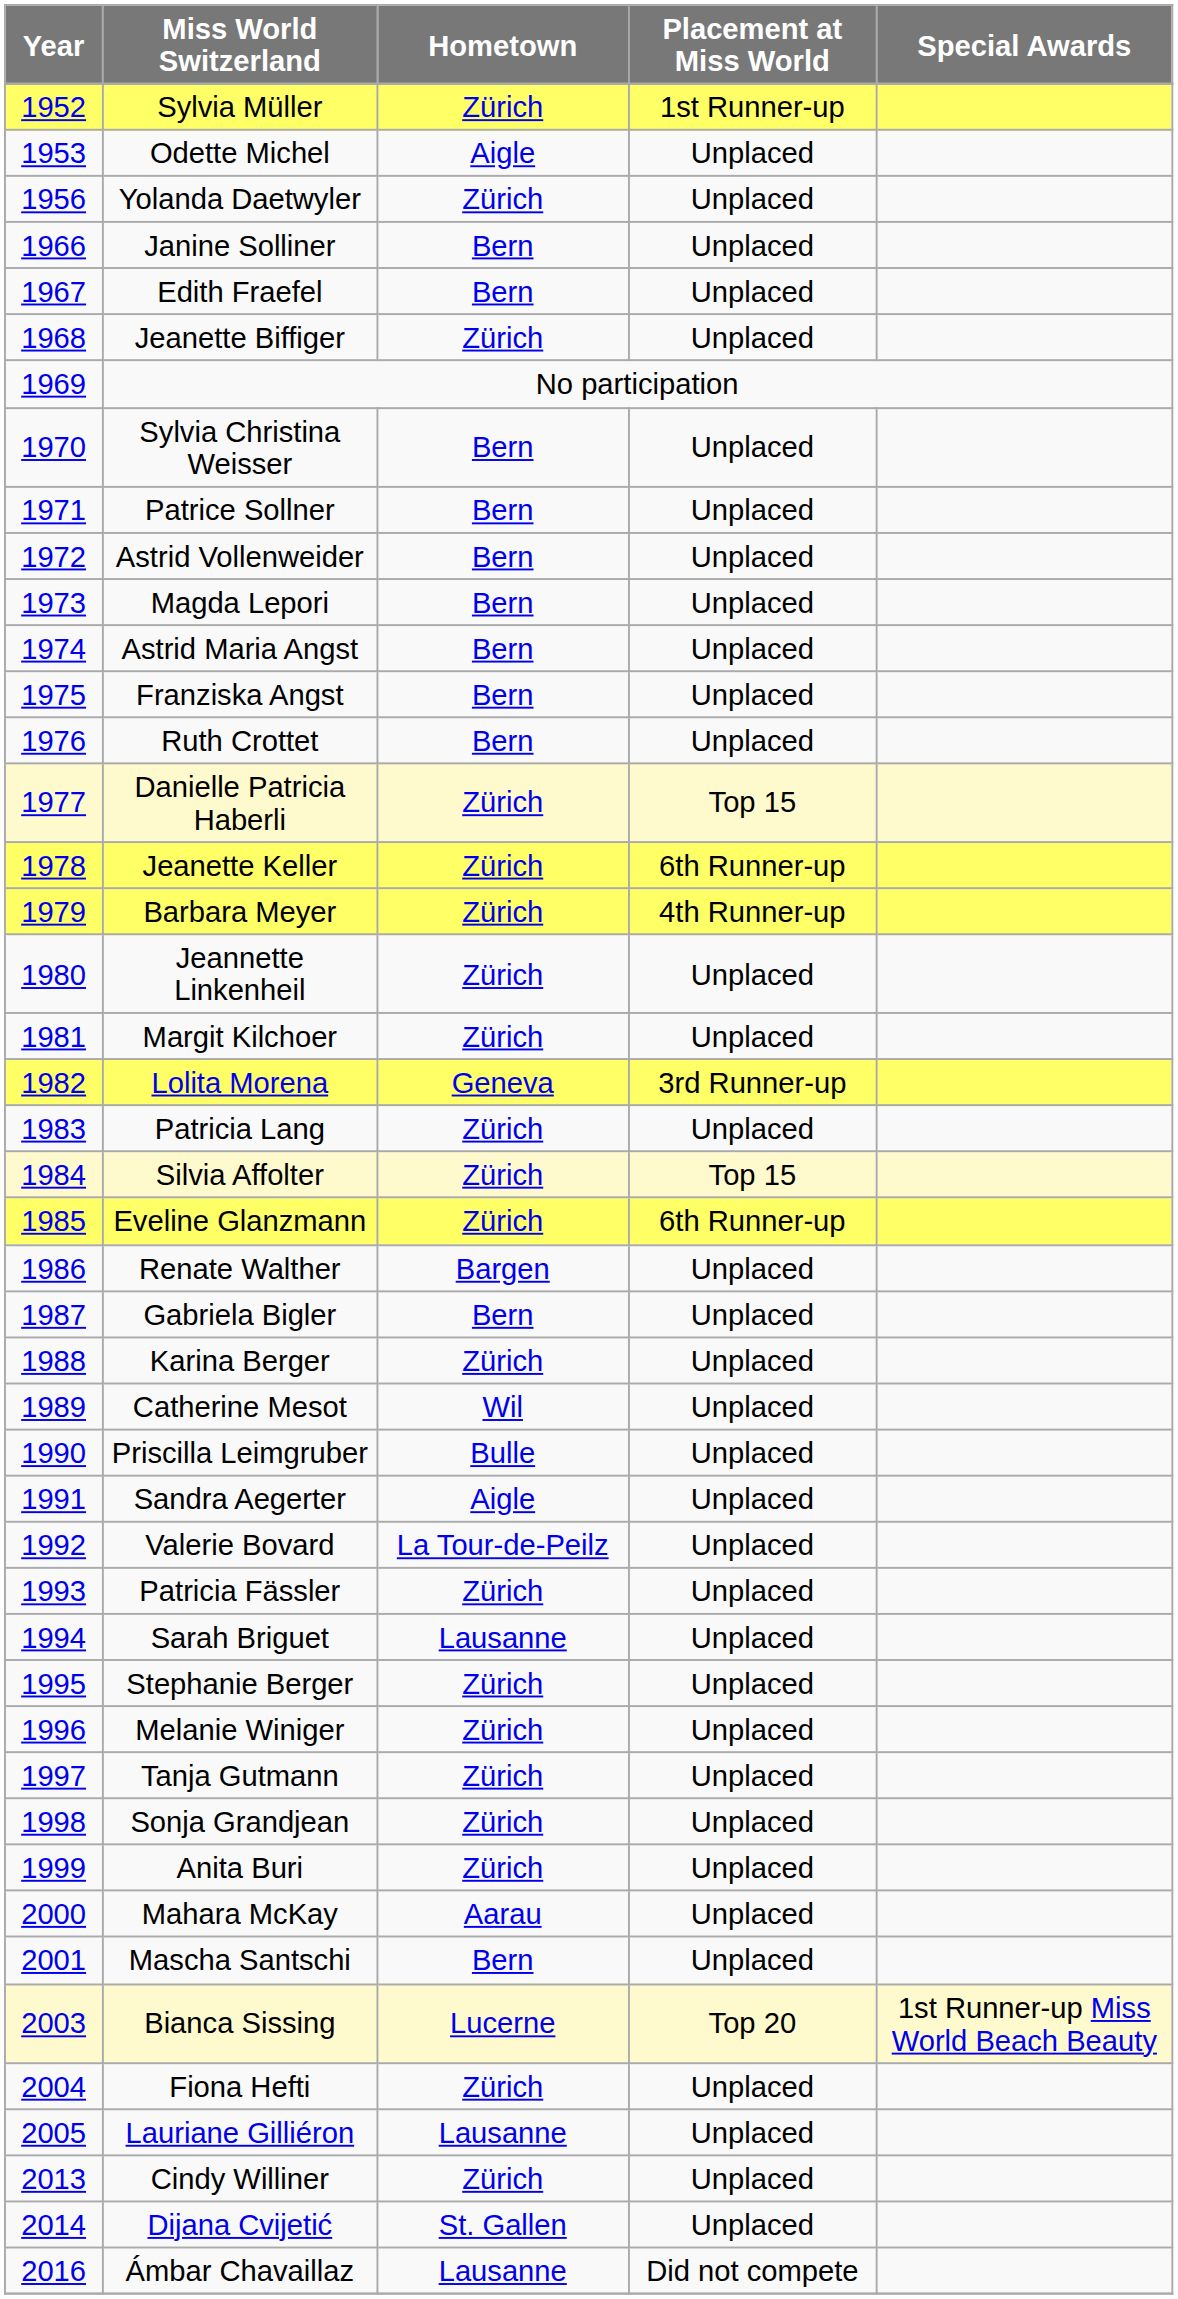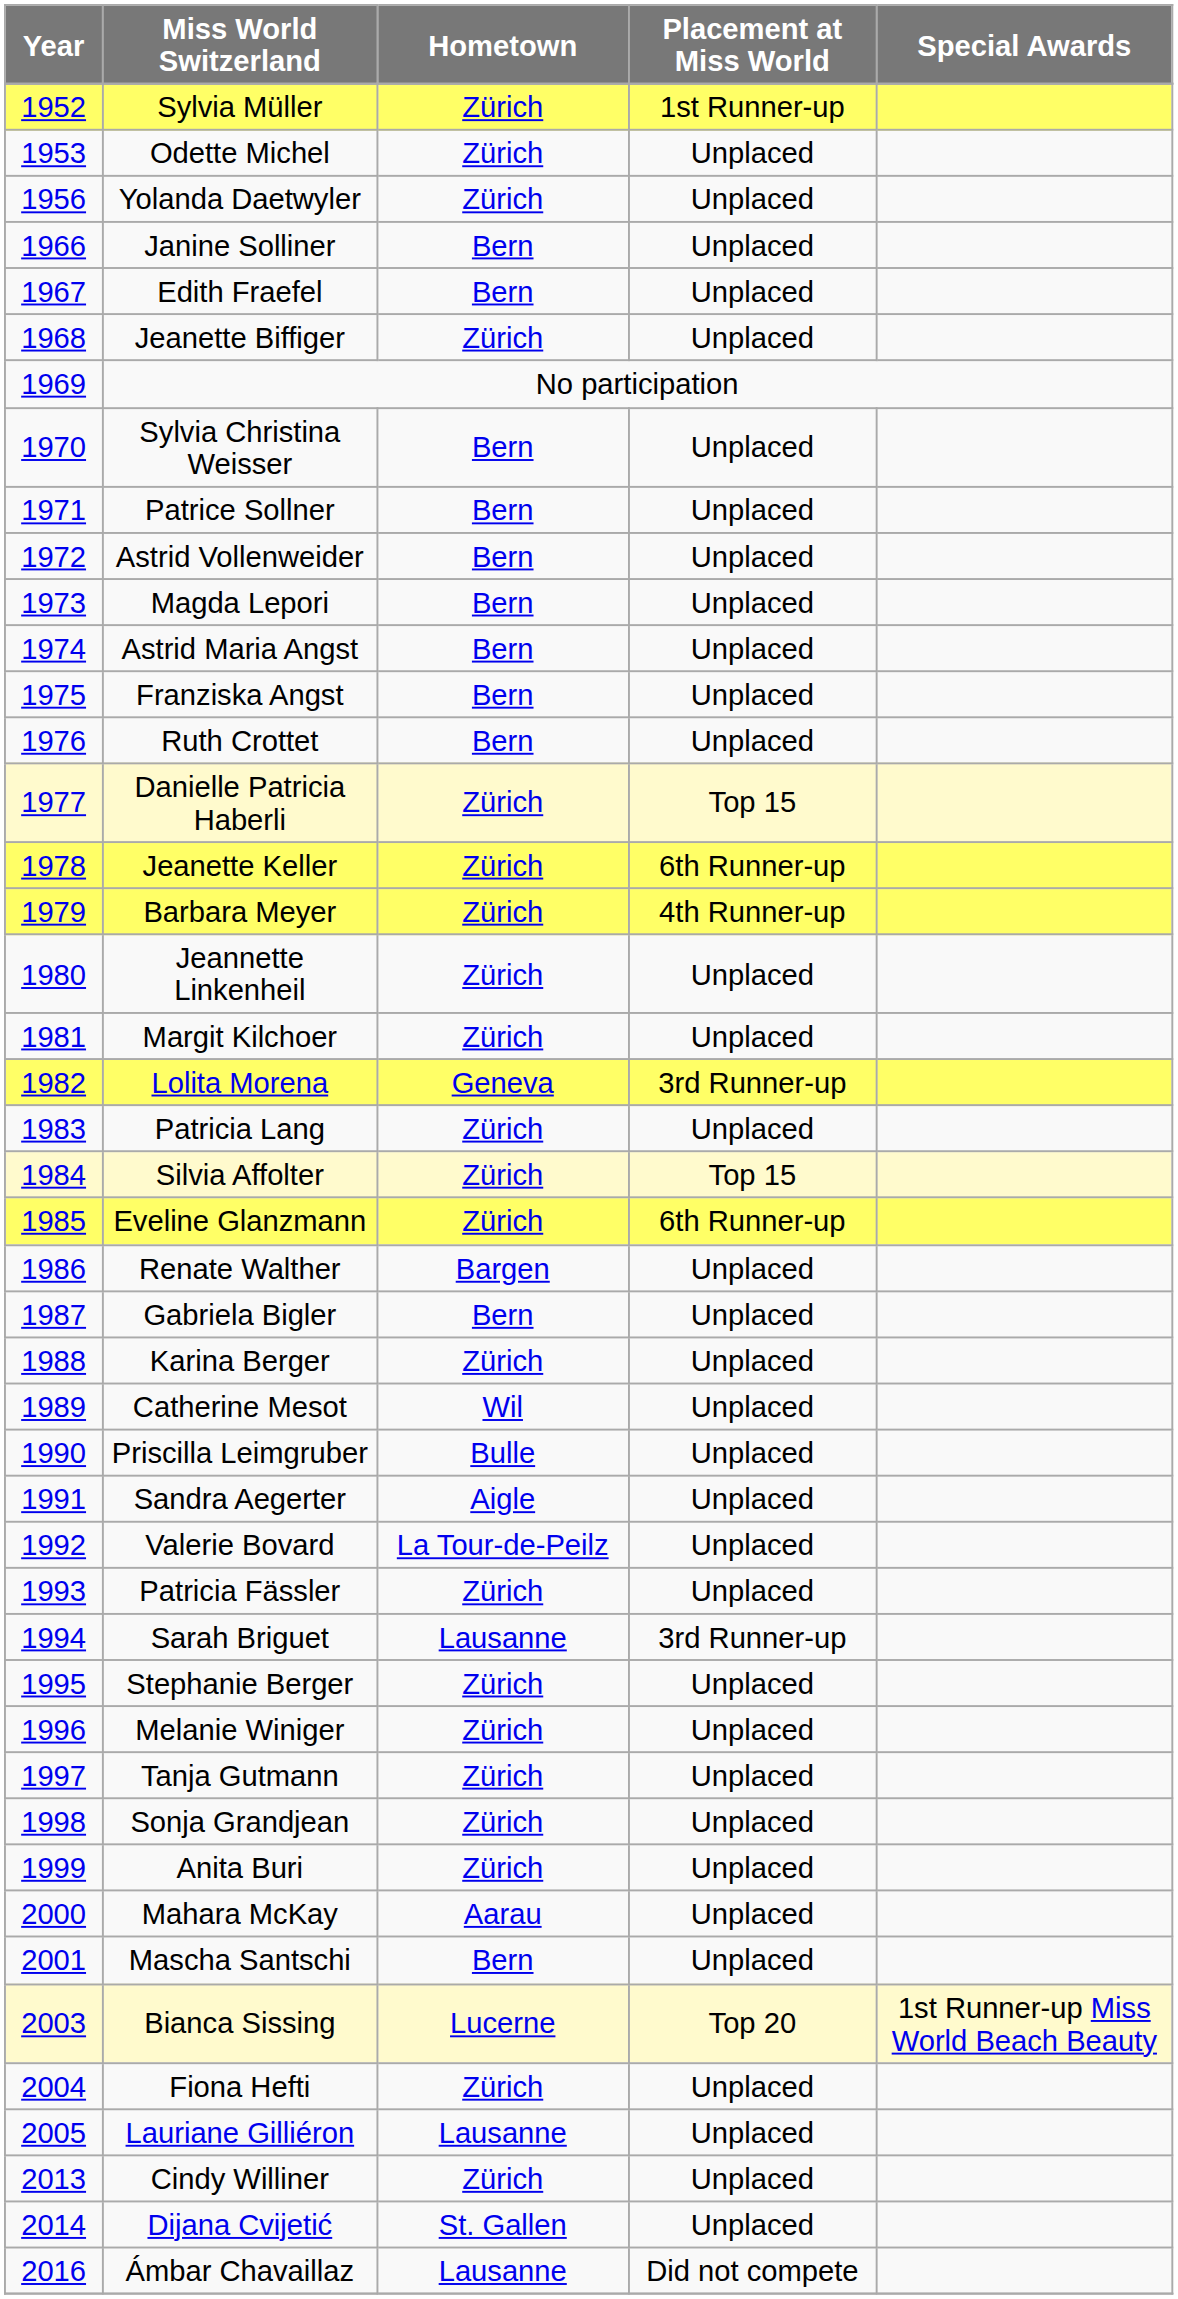 <table class="wikitable sortable" style="font-size: 95%; text-align:center">
 <tr>
 <th width="60" style="background-color:#787878;color:#FFFFFF;">Year</th>
 <th width="220" style="background-color:#787878;color:#FFFFFF;">Miss World Switzerland</th>
 <th width="200" style="background-color:#787878;color:#FFFFFF;">Hometown</th>
 <th width="200" style="background-color:#787878;color:#FFFFFF;">Placement at Miss World</th>
 <th width="300" style="background-color:#787878;color:#FFFFFF;">Special Awards</th>
 </tr>
 <tr>
 </tr>
 <tr style="background-color:#FFFF66;">
 <td><a href='#'>1952</a></td>
 <td>Sylvia Müller</td>
 <td><a href='#'>Zürich</a></td>
 <td>1st Runner-up</td>
 <td></td>
 </tr>
 <tr>
 <td><a href='#'>1953</a></td>
 <td>Odette Michel</td>
-<td><a href='#'>Aigle</a></td>
+<td><a href='#'>Zürich</a></td>
 <td>Unplaced</td>
 <td></td>
 </tr>
 <tr>
 <td><a href='#'>1956</a></td>
 <td>Yolanda Daetwyler</td>
 <td><a href='#'>Zürich</a></td>
 <td>Unplaced</td>
 <td></td>
 </tr>
 <tr>
 <td><a href='#'>1966</a></td>
 <td>Janine Solliner</td>
 <td><a href='#'>Bern</a></td>
 <td>Unplaced</td>
 <td></td>
 </tr>
 <tr>
 <td><a href='#'>1967</a></td>
 <td>Edith Fraefel</td>
 <td><a href='#'>Bern</a></td>
 <td>Unplaced</td>
 <td></td>
 </tr>
 <tr>
 <td><a href='#'>1968</a></td>
 <td>Jeanette Biffiger</td>
 <td><a href='#'>Zürich</a></td>
 <td>Unplaced</td>
 <td></td>
 </tr>
 <tr>
 <td><a href='#'>1969</a></td>
 <td colspan=4 align=center>No participation</td>
 </tr>
 <tr>
 <td><a href='#'>1970</a></td>
 <td>Sylvia Christina Weisser</td>
 <td><a href='#'>Bern</a></td>
 <td>Unplaced</td>
 <td></td>
 </tr>
 <tr>
 <td><a href='#'>1971</a></td>
 <td>Patrice Sollner</td>
 <td><a href='#'>Bern</a></td>
 <td>Unplaced</td>
 <td></td>
 </tr>
 <tr>
 <td><a href='#'>1972</a></td>
 <td>Astrid Vollenweider</td>
 <td><a href='#'>Bern</a></td>
 <td>Unplaced</td>
 <td></td>
 </tr>
 <tr>
 <td><a href='#'>1973</a></td>
 <td>Magda Lepori</td>
 <td><a href='#'>Bern</a></td>
 <td>Unplaced</td>
 <td></td>
 </tr>
 <tr>
 <td><a href='#'>1974</a></td>
 <td>Astrid Maria Angst</td>
 <td><a href='#'>Bern</a></td>
 <td>Unplaced</td>
 <td></td>
 </tr>
 <tr>
 <td><a href='#'>1975</a></td>
 <td>Franziska Angst</td>
 <td><a href='#'>Bern</a></td>
 <td>Unplaced</td>
 <td></td>
 </tr>
 <tr>
 <td><a href='#'>1976</a></td>
 <td>Ruth Crottet</td>
 <td><a href='#'>Bern</a></td>
 <td>Unplaced</td>
 <td></td>
 </tr>
 <tr style="background-color:#FFFACD;">
 <td><a href='#'>1977</a></td>
 <td>Danielle Patricia Haberli</td>
 <td><a href='#'>Zürich</a></td>
 <td>Top 15</td>
 <td></td>
 </tr>
 <tr style="background-color:#FFFF66;">
 <td><a href='#'>1978</a></td>
 <td>Jeanette Keller</td>
 <td><a href='#'>Zürich</a></td>
 <td>6th Runner-up</td>
 <td></td>
 </tr>
 <tr style="background-color:#FFFF66;">
 <td><a href='#'>1979</a></td>
 <td>Barbara Meyer</td>
 <td><a href='#'>Zürich</a></td>
 <td>4th Runner-up</td>
 <td></td>
 </tr>
 <tr>
 <td><a href='#'>1980</a></td>
 <td>Jeannette Linkenheil</td>
 <td><a href='#'>Zürich</a></td>
 <td>Unplaced</td>
 <td></td>
 </tr>
 <tr>
 <td><a href='#'>1981</a></td>
 <td>Margit Kilchoer</td>
 <td><a href='#'>Zürich</a></td>
 <td>Unplaced</td>
 <td></td>
 </tr>
 <tr style="background-color:#FFFF66;">
 <td><a href='#'>1982</a></td>
 <td><a href='#'>Lolita Morena</a></td>
 <td><a href='#'>Geneva</a></td>
 <td>3rd Runner-up</td>
 <td></td>
 </tr>
 <tr>
 <td><a href='#'>1983</a></td>
 <td>Patricia Lang</td>
 <td><a href='#'>Zürich</a></td>
 <td>Unplaced</td>
 <td></td>
 </tr>
 <tr style="background-color:#FFFACD;">
 <td><a href='#'>1984</a></td>
 <td>Silvia Affolter</td>
 <td><a href='#'>Zürich</a></td>
 <td>Top 15</td>
 <td></td>
 </tr>
 <tr style="background-color:#FFFF66;">
 <td><a href='#'>1985</a></td>
 <td>Eveline Glanzmann</td>
 <td><a href='#'>Zürich</a></td>
 <td>6th Runner-up</td>
 <td></td>
 </tr>
 <tr>
 <td><a href='#'>1986</a></td>
 <td>Renate Walther</td>
 <td><a href='#'>Bargen</a></td>
 <td>Unplaced</td>
 <td></td>
 </tr>
 <tr>
 <td><a href='#'>1987</a></td>
 <td>Gabriela Bigler</td>
 <td><a href='#'>Bern</a></td>
 <td>Unplaced</td>
 <td></td>
 </tr>
 <tr>
 <td><a href='#'>1988</a></td>
 <td>Karina Berger</td>
 <td><a href='#'>Zürich</a></td>
 <td>Unplaced</td>
 <td></td>
 </tr>
 <tr>
 <td><a href='#'>1989</a></td>
 <td>Catherine Mesot</td>
 <td><a href='#'>Wil</a></td>
 <td>Unplaced</td>
 <td></td>
 </tr>
 <tr>
 <td><a href='#'>1990</a></td>
 <td>Priscilla Leimgruber</td>
 <td><a href='#'>Bulle</a></td>
 <td>Unplaced</td>
 <td></td>
 </tr>
 <tr>
 <td><a href='#'>1991</a></td>
 <td>Sandra Aegerter</td>
 <td><a href='#'>Aigle</a></td>
 <td>Unplaced</td>
 <td></td>
 </tr>
 <tr>
 <td><a href='#'>1992</a></td>
 <td>Valerie Bovard</td>
 <td><a href='#'>La Tour-de-Peilz</a></td>
 <td>Unplaced</td>
 <td></td>
 </tr>
 <tr>
 <td><a href='#'>1993</a></td>
 <td>Patricia Fässler</td>
 <td><a href='#'>Zürich</a></td>
 <td>Unplaced</td>
 <td></td>
 </tr>
 <tr>
 <td><a href='#'>1994</a></td>
 <td>Sarah Briguet</td>
 <td><a href='#'>Lausanne</a></td>
-<td>Unplaced</td>
+<td>3rd Runner-up</td>
 <td></td>
 </tr>
 <tr>
 <td><a href='#'>1995</a></td>
 <td>Stephanie Berger</td>
 <td><a href='#'>Zürich</a></td>
 <td>Unplaced</td>
 <td></td>
 </tr>
 <tr>
 <td><a href='#'>1996</a></td>
 <td>Melanie Winiger</td>
 <td><a href='#'>Zürich</a></td>
 <td>Unplaced</td>
 <td></td>
 </tr>
 <tr>
 <td><a href='#'>1997</a></td>
 <td>Tanja Gutmann</td>
 <td><a href='#'>Zürich</a></td>
 <td>Unplaced</td>
 <td></td>
 </tr>
 <tr>
 <td><a href='#'>1998</a></td>
 <td>Sonja Grandjean</td>
 <td><a href='#'>Zürich</a></td>
 <td>Unplaced</td>
 <td></td>
 </tr>
 <tr>
 <td><a href='#'>1999</a></td>
 <td>Anita Buri</td>
 <td><a href='#'>Zürich</a></td>
 <td>Unplaced</td>
 <td></td>
 </tr>
 <tr>
 <td><a href='#'>2000</a></td>
 <td>Mahara McKay</td>
 <td><a href='#'>Aarau</a></td>
 <td>Unplaced</td>
 <td></td>
 </tr>
 <tr>
 <td><a href='#'>2001</a></td>
 <td>Mascha Santschi</td>
 <td><a href='#'>Bern</a></td>
 <td>Unplaced</td>
 <td></td>
 </tr>
 <tr style="background-color:#FFFACD;">
 <td><a href='#'>2003</a></td>
 <td>Bianca Sissing</td>
 <td><a href='#'>Lucerne</a></td>
 <td>Top 20</td>
 <td>1st Runner-up <a href='#'>Miss World Beach Beauty</a></td>
 </tr>
 <tr>
 <td><a href='#'>2004</a></td>
 <td>Fiona Hefti</td>
 <td><a href='#'>Zürich</a></td>
 <td>Unplaced</td>
 <td></td>
 </tr>
 <tr>
 <td><a href='#'>2005</a></td>
 <td><a href='#'>Lauriane Gilliéron</a></td>
 <td><a href='#'>Lausanne</a></td>
 <td>Unplaced</td>
 <td></td>
 </tr>
 <tr>
 <td><a href='#'>2013</a></td>
 <td>Cindy Williner</td>
 <td><a href='#'>Zürich</a></td>
 <td>Unplaced</td>
 <td></td>
 </tr>
 <tr>
 <td><a href='#'>2014</a></td>
 <td><a href='#'>Dijana Cvijetić</a></td>
 <td><a href='#'>St. Gallen</a></td>
 <td>Unplaced</td>
 <td></td>
 </tr>
 <tr>
 <td><a href='#'>2016</a></td>
 <td>Ámbar Chavaillaz</td>
 <td><a href='#'>Lausanne</a></td>
 <td>Did not compete</td>
 <td></td>
 </tr>
 <tr>
 </tr>
 </table>
